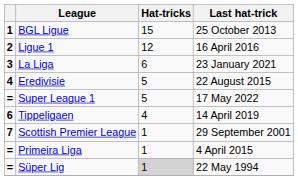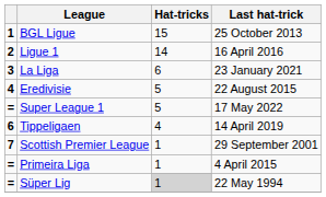 <table class="wikitable plainrowheaders sortable" style="text-align:left;font-size:95%">
 <tr>
 <th></th>
 <th>League</th>
 <th>Hat-tricks</th>
 <th>Last hat-trick</th>
 </tr>
 <tr>
 <td style="font-weight:bold;">1</td>
 <td><a href='#'>BGL Ligue</a></td>
 <td>15</td>
 <td>25 October 2013</td>
 </tr>
 <tr>
 <td style="font-weight:bold;">2</td>
 <td><a href='#'>Ligue 1</a></td>
-<td>12</td>
+<td>14</td>
 <td>16 April 2016</td>
 </tr>
 <tr>
 <td style="font-weight:bold;">3</td>
 <td><a href='#'>La Liga</a></td>
 <td>6</td>
 <td>23 January 2021</td>
 </tr>
 <tr>
 <td style="font-weight:bold;">4</td>
 <td><a href='#'>Eredivisie</a></td>
 <td>5</td>
 <td>22 August 2015</td>
 </tr>
 <tr>
 <td style="font-weight:bold;">=</td>
 <td><a href='#'>Super League 1</a></td>
 <td>5</td>
 <td>17 May 2022</td>
 </tr>
 <tr>
 <td style="font-weight:bold;">6</td>
 <td><a href='#'>Tippeligaen</a></td>
 <td>4</td>
 <td>14 April 2019</td>
 </tr>
 <tr>
 <td style="font-weight:bold;">7</td>
 <td><a href='#'>Scottish Premier League</a></td>
 <td>1</td>
 <td>29 September 2001</td>
 </tr>
 <tr>
 <td style="font-weight:bold;">=</td>
 <td><a href='#'>Primeira Liga</a></td>
 <td>1</td>
 <td>4 April 2015</td>
 </tr>
 <tr>
 <td style="font-weight:bold;">=</td>
 <td><a href='#'>Süper Lig</a></td>
 <td style="background: lightgrey;">1</td>
 <td>22 May 1994</td>
 </tr>
 <tr>
 </tr>
 </table>
